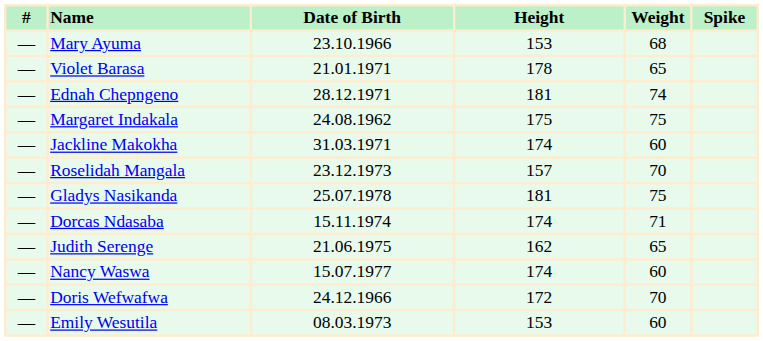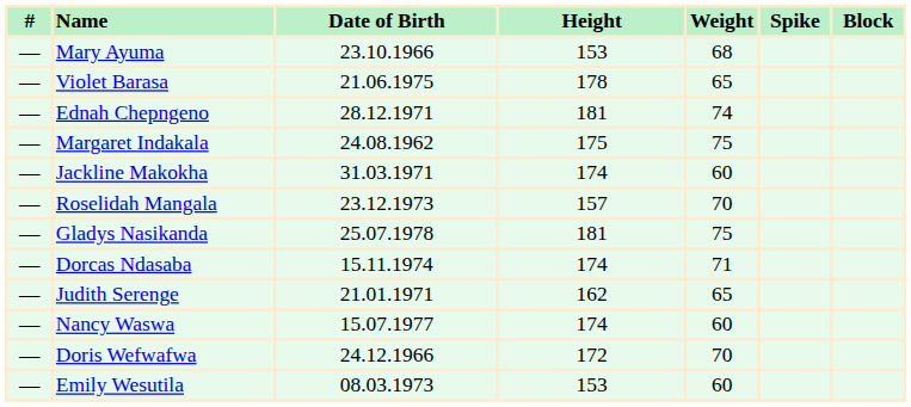 <table style="background:#FFECCE;text-align:center; font-size:90%;" width=100%>
 <tr bgcolor=#BBF0C9>
 <th width=5%>#</th>
 <th width=25% align=left>Name</th>
 <th width=25%>Date of Birth</th>
 <th width=21%>Height</th>
 <th width=8%>Weight</th>
 <th width=8%>Spike</th>
+<th width=8%>Block</th>
 </tr>
 <tr bgcolor=#E7FAEC>
 <td>—</td>
 <td align=left><a href='#'>Mary Ayuma</a></td>
 <td>23.10.1966</td>
 <td>153</td>
 <td>68</td>
 <td></td>
+<td></td>
 </tr>
 <tr bgcolor=#E7FAEC>
 <td>—</td>
 <td align=left><a href='#'>Violet Barasa</a></td>
-<td>21.01.1971</td>
+<td>21.06.1975</td>
 <td>178</td>
 <td>65</td>
+<td></td>
 <td></td>
 </tr>
 <tr bgcolor=#E7FAEC>
 <td>—</td>
 <td align=left><a href='#'>Ednah Chepngeno</a></td>
 <td>28.12.1971</td>
 <td>181</td>
 <td>74</td>
 <td></td>
+<td></td>
 </tr>
 <tr bgcolor=#E7FAEC>
 <td>—</td>
 <td align=left><a href='#'>Margaret Indakala</a></td>
 <td>24.08.1962</td>
 <td>175</td>
 <td>75</td>
+<td></td>
 <td></td>
 </tr>
 <tr bgcolor=#E7FAEC>
 <td>—</td>
 <td align=left><a href='#'>Jackline Makokha</a></td>
 <td>31.03.1971</td>
 <td>174</td>
 <td>60</td>
 <td></td>
+<td></td>
 </tr>
 <tr bgcolor=#E7FAEC>
 <td>—</td>
 <td align=left><a href='#'>Roselidah Mangala</a></td>
 <td>23.12.1973</td>
 <td>157</td>
 <td>70</td>
+<td></td>
 <td></td>
 </tr>
 <tr bgcolor=#E7FAEC>
 <td>—</td>
 <td align=left><a href='#'>Gladys Nasikanda</a></td>
 <td>25.07.1978</td>
 <td>181</td>
 <td>75</td>
 <td></td>
+<td></td>
 </tr>
 <tr bgcolor=#E7FAEC>
 <td>—</td>
 <td align=left><a href='#'>Dorcas Ndasaba</a></td>
 <td>15.11.1974</td>
 <td>174</td>
 <td>71</td>
 <td></td>
+<td></td>
 </tr>
 <tr bgcolor=#E7FAEC>
 <td>—</td>
 <td align=left><a href='#'>Judith Serenge</a></td>
-<td>21.06.1975</td>
+<td>21.01.1971</td>
 <td>162</td>
 <td>65</td>
+<td></td>
 <td></td>
 </tr>
 <tr bgcolor=#E7FAEC>
 <td>—</td>
 <td align=left><a href='#'>Nancy Waswa</a></td>
 <td>15.07.1977</td>
 <td>174</td>
 <td>60</td>
 <td></td>
+<td></td>
 </tr>
 <tr bgcolor=#E7FAEC>
 <td>—</td>
 <td align=left><a href='#'>Doris Wefwafwa</a></td>
 <td>24.12.1966</td>
 <td>172</td>
 <td>70</td>
+<td></td>
 <td></td>
 </tr>
 <tr bgcolor=#E7FAEC>
 <td>—</td>
 <td align=left><a href='#'>Emily Wesutila</a></td>
 <td>08.03.1973</td>
 <td>153</td>
 <td>60</td>
 <td></td>
+<td></td>
 </tr>
 </table>
